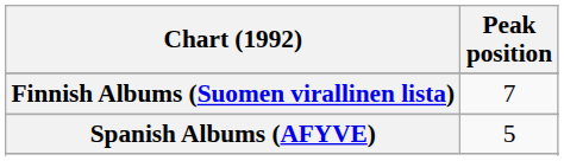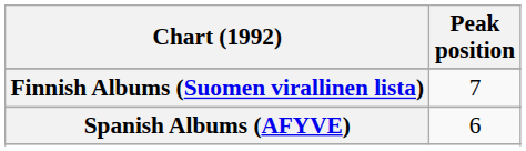 <table class="wikitable sortable plainrowheaders" style="text-align:center">
 <tr>
 <th scope="col">Chart (1992)</th>
 <th scope="col">Peak<br> position</th>
 </tr>
 <tr>
 </tr>
 <tr>
 </tr>
 <tr>
 </tr>
 <tr>
 <th scope="row">Finnish Albums (<a href='#'>Suomen virallinen lista</a>)</th>
 <td>7</td>
 </tr>
 <tr>
 </tr>
 <tr>
 </tr>
 <tr>
 </tr>
 <tr>
 <th scope="row">Spanish Albums (<a href='#'>AFYVE</a>)</th>
-<td align="center">5</td>
+<td align="center">6</td>
 </tr>
 <tr>
 </tr>
 <tr>
 </tr>
 <tr>
 </tr>
 <tr>
 </tr>
 <tr>
 </tr>
 </table>
